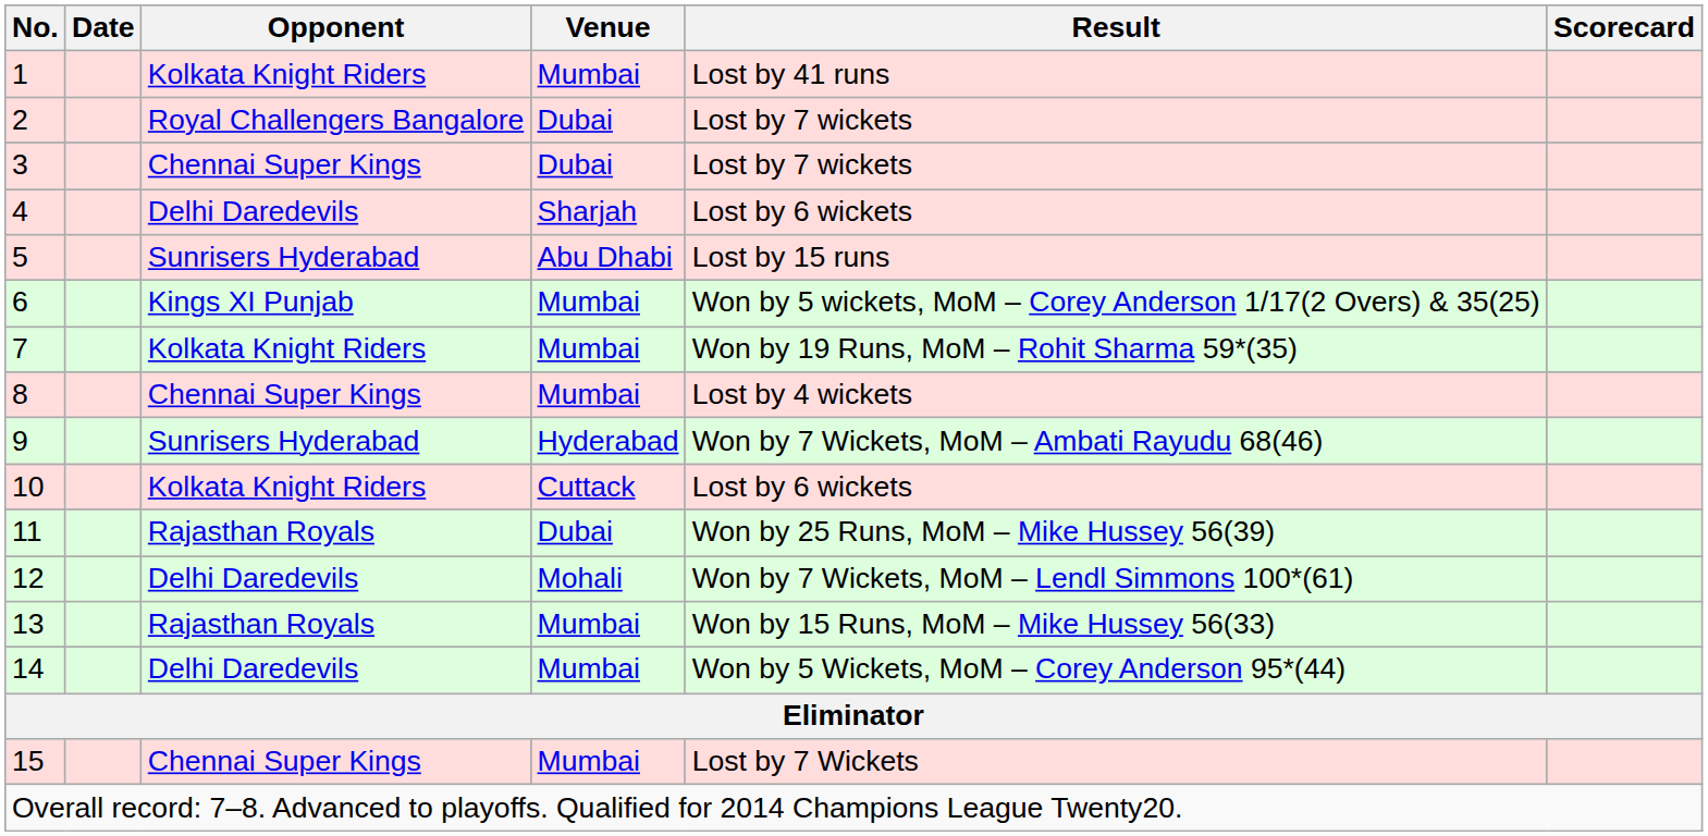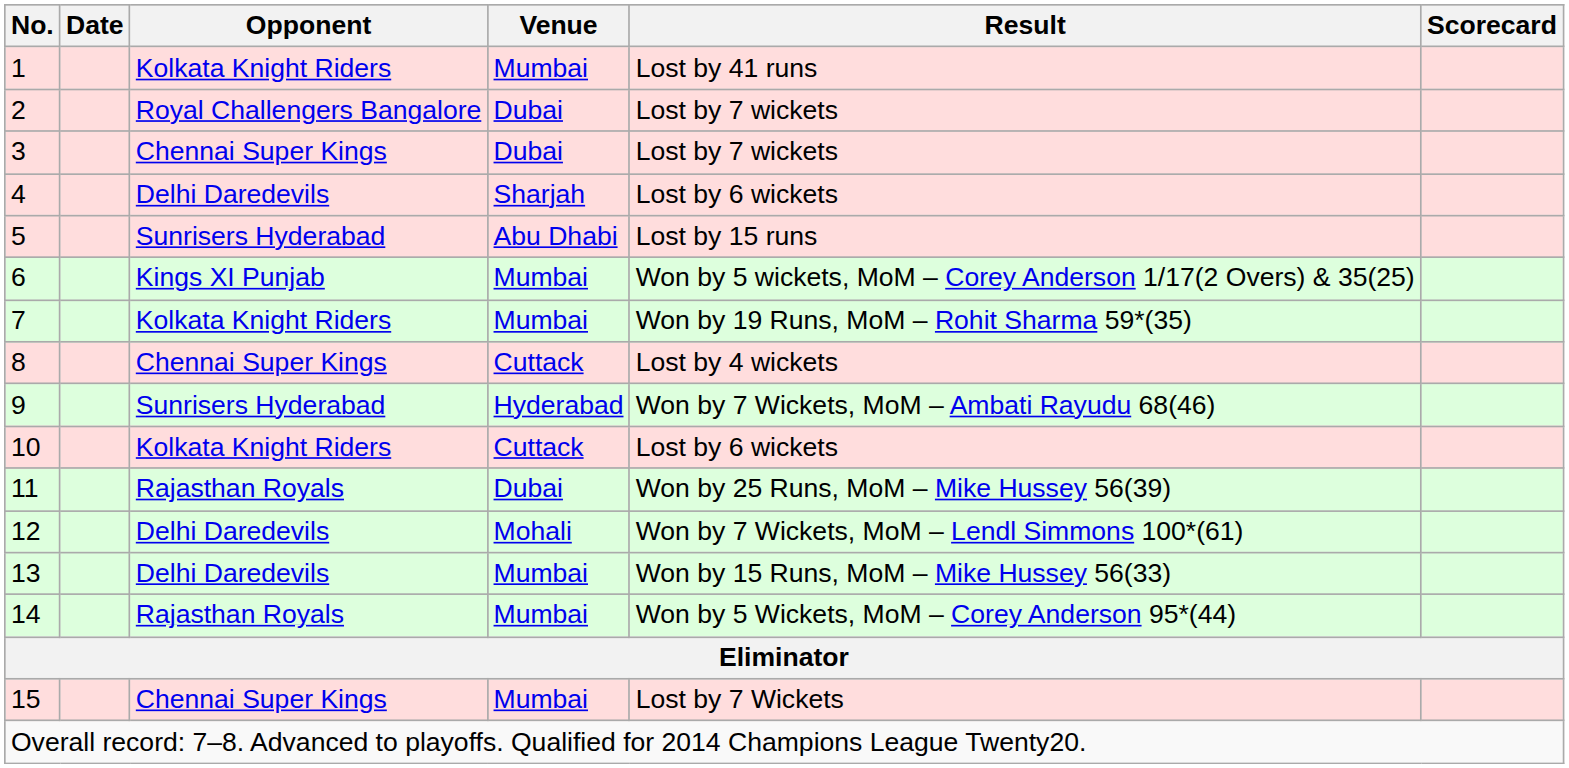 <table class="wikitable sortable">
 <tr>
 <th>No.</th>
 <th>Date</th>
 <th>Opponent</th>
 <th>Venue</th>
 <th>Result</th>
 <th>Scorecard</th>
 </tr>
 <tr style="background:#fdd;">
 <td>1</td>
 <td></td>
 <td><a href='#'>Kolkata Knight Riders</a></td>
 <td><a href='#'>Mumbai</a></td>
 <td>Lost by 41 runs</td>
 <td></td>
 </tr>
 <tr style="background:#fdd;">
 <td>2</td>
 <td></td>
 <td><a href='#'>Royal Challengers Bangalore</a></td>
 <td><a href='#'>Dubai</a></td>
 <td>Lost by 7 wickets</td>
 <td></td>
 </tr>
 <tr style="background:#fdd;">
 <td>3</td>
 <td></td>
 <td><a href='#'>Chennai Super Kings</a></td>
 <td><a href='#'>Dubai</a></td>
 <td>Lost by 7 wickets</td>
 <td></td>
 </tr>
 <tr style="background:#fdd;">
 <td>4</td>
 <td></td>
 <td><a href='#'>Delhi Daredevils</a></td>
 <td><a href='#'>Sharjah</a></td>
 <td>Lost by 6 wickets</td>
 <td></td>
 </tr>
 <tr style="background:#fdd;">
 <td>5</td>
 <td></td>
 <td><a href='#'>Sunrisers Hyderabad</a></td>
 <td><a href='#'>Abu Dhabi</a></td>
 <td>Lost by 15 runs</td>
 <td></td>
 </tr>
 <tr style="background:#dfd;">
 <td>6</td>
 <td></td>
 <td><a href='#'>Kings XI Punjab</a></td>
 <td><a href='#'>Mumbai</a></td>
 <td>Won by 5 wickets, MoM –  <a href='#'>Corey Anderson</a> 1/17(2 Overs) & 35(25)</td>
 <td></td>
 </tr>
 <tr style="background:#dfd;">
 <td>7</td>
 <td></td>
 <td><a href='#'>Kolkata Knight Riders</a></td>
 <td><a href='#'>Mumbai</a></td>
 <td>Won by 19 Runs, MoM – <a href='#'>Rohit Sharma</a> 59*(35)</td>
 <td></td>
 </tr>
 <tr style="background:#fdd;">
 <td>8</td>
 <td></td>
 <td><a href='#'>Chennai Super Kings</a></td>
-<td><a href='#'>Mumbai</a></td>
+<td><a href='#'>Cuttack</a></td>
 <td>Lost by 4 wickets</td>
 <td></td>
 </tr>
 <tr style="background:#dfd;">
 <td>9</td>
 <td></td>
 <td><a href='#'>Sunrisers Hyderabad</a></td>
 <td><a href='#'>Hyderabad</a></td>
 <td>Won by 7 Wickets, MoM –  <a href='#'>Ambati Rayudu</a> 68(46)</td>
 <td></td>
 </tr>
 <tr style="background:#fdd;">
 <td>10</td>
 <td></td>
 <td><a href='#'>Kolkata Knight Riders</a></td>
 <td><a href='#'>Cuttack</a></td>
 <td>Lost by 6 wickets</td>
 <td></td>
 </tr>
 <tr style="background:#dfd;">
 <td>11</td>
 <td></td>
 <td><a href='#'>Rajasthan Royals</a></td>
 <td><a href='#'>Dubai</a></td>
 <td>Won by 25 Runs, MoM –  <a href='#'>Mike Hussey</a> 56(39)</td>
 <td></td>
 </tr>
 <tr style="background:#dfd;">
 <td>12</td>
 <td></td>
 <td><a href='#'>Delhi Daredevils</a></td>
 <td><a href='#'>Mohali</a></td>
 <td>Won by 7 Wickets, MoM – <a href='#'>Lendl Simmons</a> 100*(61)</td>
 <td></td>
 </tr>
 <tr style="background:#dfd;">
 <td>13</td>
 <td></td>
-<td><a href='#'>Rajasthan Royals</a></td>
+<td><a href='#'>Delhi Daredevils</a></td>
 <td><a href='#'>Mumbai</a></td>
 <td>Won by 15 Runs, MoM –  <a href='#'>Mike Hussey</a> 56(33)</td>
 <td></td>
 </tr>
 <tr style="background:#dfd;">
 <td>14</td>
 <td></td>
-<td><a href='#'>Delhi Daredevils</a></td>
+<td><a href='#'>Rajasthan Royals</a></td>
 <td><a href='#'>Mumbai</a></td>
 <td>Won by 5 Wickets, MoM –  <a href='#'>Corey Anderson</a> 95*(44)</td>
 <td></td>
 </tr>
 <tr>
 <th colspan="6"  style="text-align:center;">Eliminator</th>
 </tr>
 <tr style="background:#fdd;">
 <td>15</td>
 <td></td>
 <td><a href='#'>Chennai Super Kings</a></td>
 <td><a href='#'>Mumbai</a></td>
 <td><span></span> Lost by 7 Wickets</td>
 <td></td>
 </tr>
 <tr class="sortbottom">
 <td colspan="6">Overall record: 7–8. Advanced to playoffs. Qualified for 2014 Champions League Twenty20.</td>
 </tr>
 </table>
